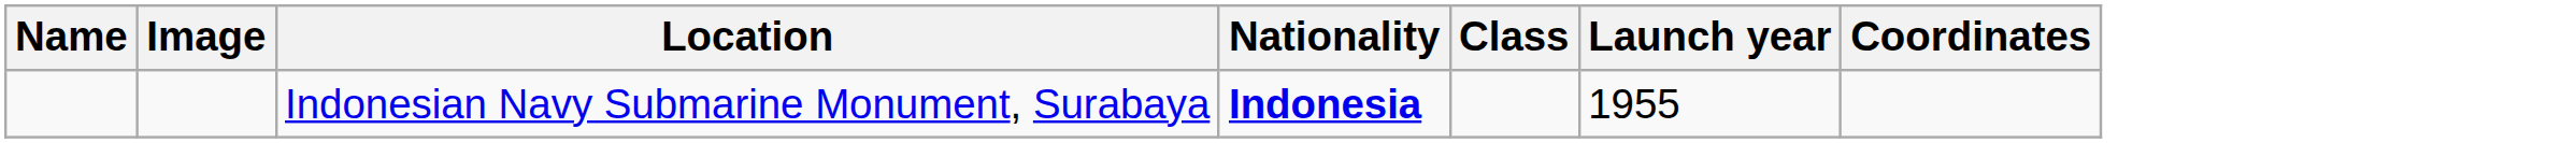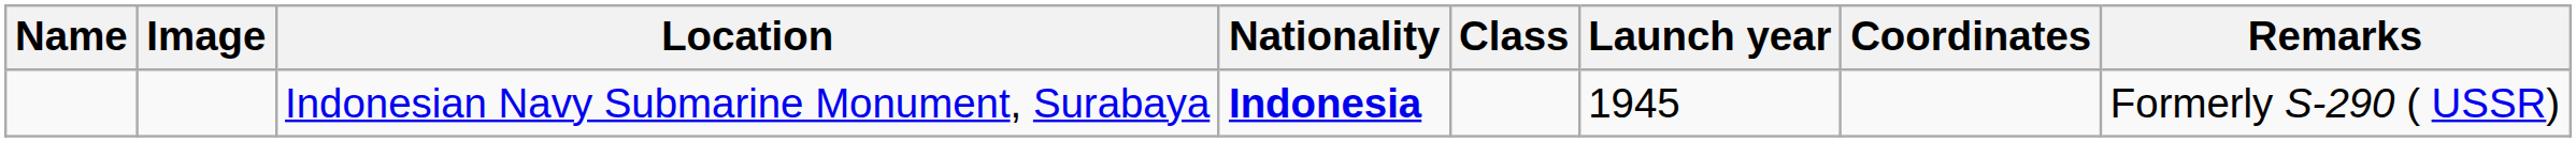 <table class="wikitable">
 <tr>
 <th>Name</th>
 <th>Image</th>
 <th>Location</th>
 <th>Nationality</th>
 <th>Class</th>
 <th>Launch year</th>
 <th>Coordinates</th>
+<th>Remarks</th>
 </tr>
 <tr>
 <td></td>
 <td></td>
 <td><a href='#'>Indonesian Navy Submarine Monument</a>, <a href='#'>Surabaya</a></td>
 <td><strong> <a href='#'>Indonesia</a></strong></td>
 <td></td>
-<td>1955</td>
+<td>1945</td>
 <td></td>
+<td>Formerly <em>S-290</em> ( <a href='#'>USSR</a>)</td>
 </tr>
 </table>
